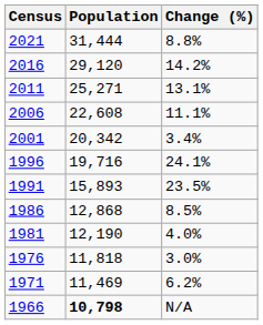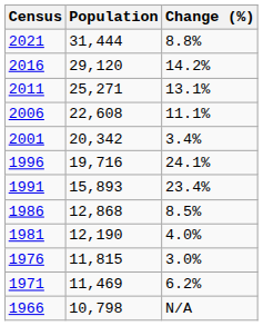 <table class="wikitable">
 <tr>
 <th>Census</th>
 <th>Population</th>
 <th>Change (%)</th>
 </tr>
 <tr>
 <td><a href='#'>2021</a></td>
 <td>31,444</td>
 <td> 8.8%</td>
 </tr>
 <tr>
 <td><a href='#'>2016</a></td>
 <td>29,120</td>
 <td> 14.2%</td>
 </tr>
 <tr>
 <td><a href='#'>2011</a></td>
 <td>25,271</td>
 <td> 13.1%</td>
 </tr>
 <tr>
 <td><a href='#'>2006</a></td>
 <td>22,608</td>
 <td> 11.1%</td>
 </tr>
 <tr>
 <td><a href='#'>2001</a></td>
 <td>20,342</td>
 <td> 3.4%</td>
 </tr>
 <tr>
 <td><a href='#'>1996</a></td>
 <td>19,716</td>
 <td> 24.1%</td>
 </tr>
 <tr>
 <td><a href='#'>1991</a></td>
 <td>15,893</td>
-<td> 23.5%</td>
+<td> 23.4%</td>
 </tr>
 <tr>
 <td><a href='#'>1986</a></td>
 <td>12,868</td>
 <td> 8.5%</td>
 </tr>
 <tr>
 <td><a href='#'>1981</a></td>
 <td>12,190</td>
 <td> 4.0%</td>
 </tr>
 <tr>
 <td><a href='#'>1976</a></td>
-<td>11,818</td>
+<td>11,815</td>
 <td> 3.0%</td>
 </tr>
 <tr>
 <td><a href='#'>1971</a></td>
 <td>11,469</td>
 <td> 6.2%</td>
 </tr>
 <tr>
 <td><a href='#'>1966</a></td>
-<td><strong>10,798</strong></td>
+<td>10,798</td>
 <td>N/A</td>
 </tr>
 </table>
